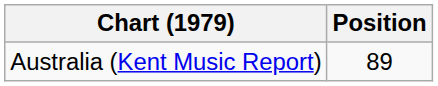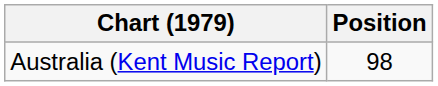 <table class="wikitable">
 <tr>
 <th>Chart (1979)</th>
 <th>Position</th>
 </tr>
 <tr>
 <td>Australia (<a href='#'>Kent Music Report</a>)</td>
-<td align="center">89</td>
+<td align="center">98</td>
 </tr>
 </table>
